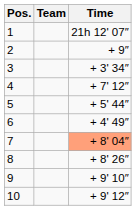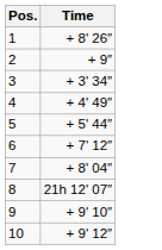 <table class="wikitable">
 <tr>
 <th>Pos.</th>
-<th>Team</th>
 <th>Time</th>
 </tr>
 <tr>
 <td>1</td>
-<td> </td>
-<td align=right>21h 12' 07″</td>
+<td align=right>+ 8' 26″</td>
 </tr>
 <tr>
 <td>2</td>
-<td></td>
 <td align=right>+ 9″</td>
 </tr>
 <tr>
 <td>3</td>
-<td></td>
 <td align=right>+ 3' 34″</td>
 </tr>
 <tr>
 <td>4</td>
-<td></td>
-<td align=right>+ 7' 12″</td>
+<td align=right>+ 4' 49″</td>
 </tr>
 <tr>
 <td>5</td>
-<td></td>
 <td align=right>+ 5' 44″</td>
 </tr>
 <tr>
 <td>6</td>
-<td></td>
-<td align=right>+ 4' 49″</td>
+<td align=right>+ 7' 12″</td>
 </tr>
 <tr>
 <td>7</td>
-<td></td>
-<td align=right style="background: lightsalmon;">+ 8' 04″</td>
+<td align=right>+ 8' 04″</td>
 </tr>
 <tr>
 <td>8</td>
-<td></td>
-<td align=right>+ 8' 26″</td>
+<td align=right>21h 12' 07″</td>
 </tr>
 <tr>
 <td>9</td>
-<td></td>
 <td align=right>+ 9' 10″</td>
 </tr>
 <tr>
 <td>10</td>
-<td></td>
 <td align=right>+ 9' 12″</td>
 </tr>
 </table>
